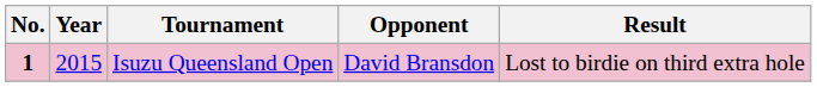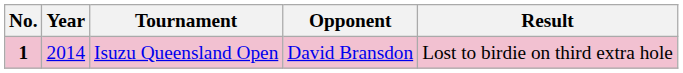 <table class="wikitable" style="font-size:95%;">
 <tr>
 <th>No.</th>
 <th>Year</th>
 <th>Tournament</th>
 <th>Opponent</th>
 <th>Result</th>
 </tr>
 <tr style="background:#F2C1D1;">
 <td align=center><strong>1</strong></td>
-<td><a href='#'>2015</a></td>
+<td><a href='#'>2014</a></td>
 <td><a href='#'>Isuzu Queensland Open</a></td>
 <td> <a href='#'>David Bransdon</a></td>
 <td>Lost to birdie on third extra hole</td>
 </tr>
 </table>
